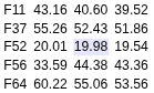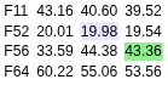 <table>
 <tr>
 <td>F11 <br></td>
 <td></td>
 <td>43.16 </td>
 <td></td>
 <td>40.60</td>
 <td></td>
 <td>39.52</td>
-</tr>
-<tr>
-<td>F37 <br></td>
-<td></td>
-<td>55.26</td>
-<td></td>
-<td>52.43</td>
-<td></td>
-<td>51.86</td>
 </tr>
 <tr>
 <td>F52 <br></td>
 <td></td>
 <td>20.01</td>
 <td></td>
 <td style="background: lavender;">19.98</td>
 <td></td>
 <td>19.54</td>
 </tr>
 <tr>
 <td>F56 <br></td>
 <td></td>
 <td>33.59 </td>
 <td></td>
 <td>44.38</td>
 <td></td>
-<td>43.36</td>
+<td style="background: lightgreen;">43.36</td>
 </tr>
 <tr>
 <td>F64 <br></td>
 <td></td>
 <td>60.22</td>
 <td></td>
 <td>55.06</td>
 <td></td>
 <td>53.56</td>
 </tr>
 </table>
